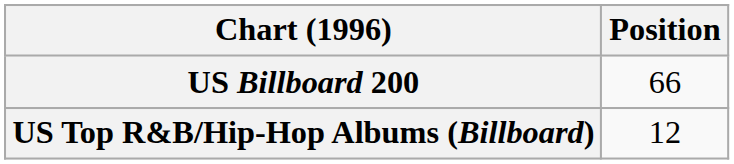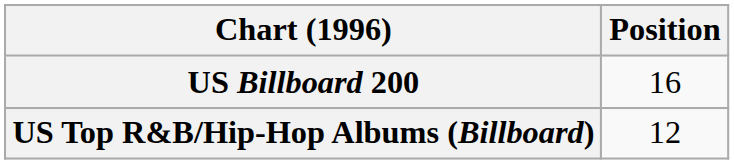 <table class="wikitable sortable plainrowheaders" style="text-align:center">
 <tr>
 <th scope="col">Chart (1996)</th>
 <th scope="col">Position</th>
 </tr>
 <tr>
 <th scope="row">US <em>Billboard</em> 200</th>
-<td>66</td>
+<td>16</td>
 </tr>
 <tr>
 <th scope="row">US Top R&B/Hip-Hop Albums (<em>Billboard</em>)</th>
 <td>12</td>
 </tr>
 </table>
